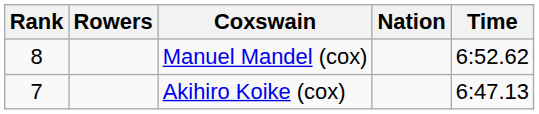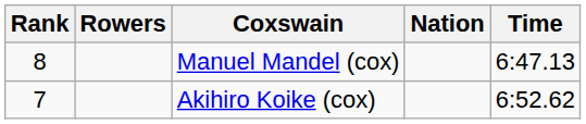 <table class="wikitable sortable" style="text-align:center">
 <tr>
 <th>Rank</th>
 <th>Rowers</th>
 <th>Coxswain</th>
 <th>Nation</th>
 <th>Time</th>
 </tr>
 <tr>
 <td>8</td>
 <td align=left></td>
 <td align=left><a href='#'>Manuel Mandel</a> (cox)</td>
 <td align=left></td>
-<td>6:52.62</td>
+<td>6:47.13</td>
 </tr>
 <tr>
 <td>7</td>
 <td align=left></td>
 <td align=left><a href='#'>Akihiro Koike</a> (cox)</td>
 <td align=left></td>
-<td>6:47.13</td>
+<td>6:52.62</td>
 </tr>
 </table>
